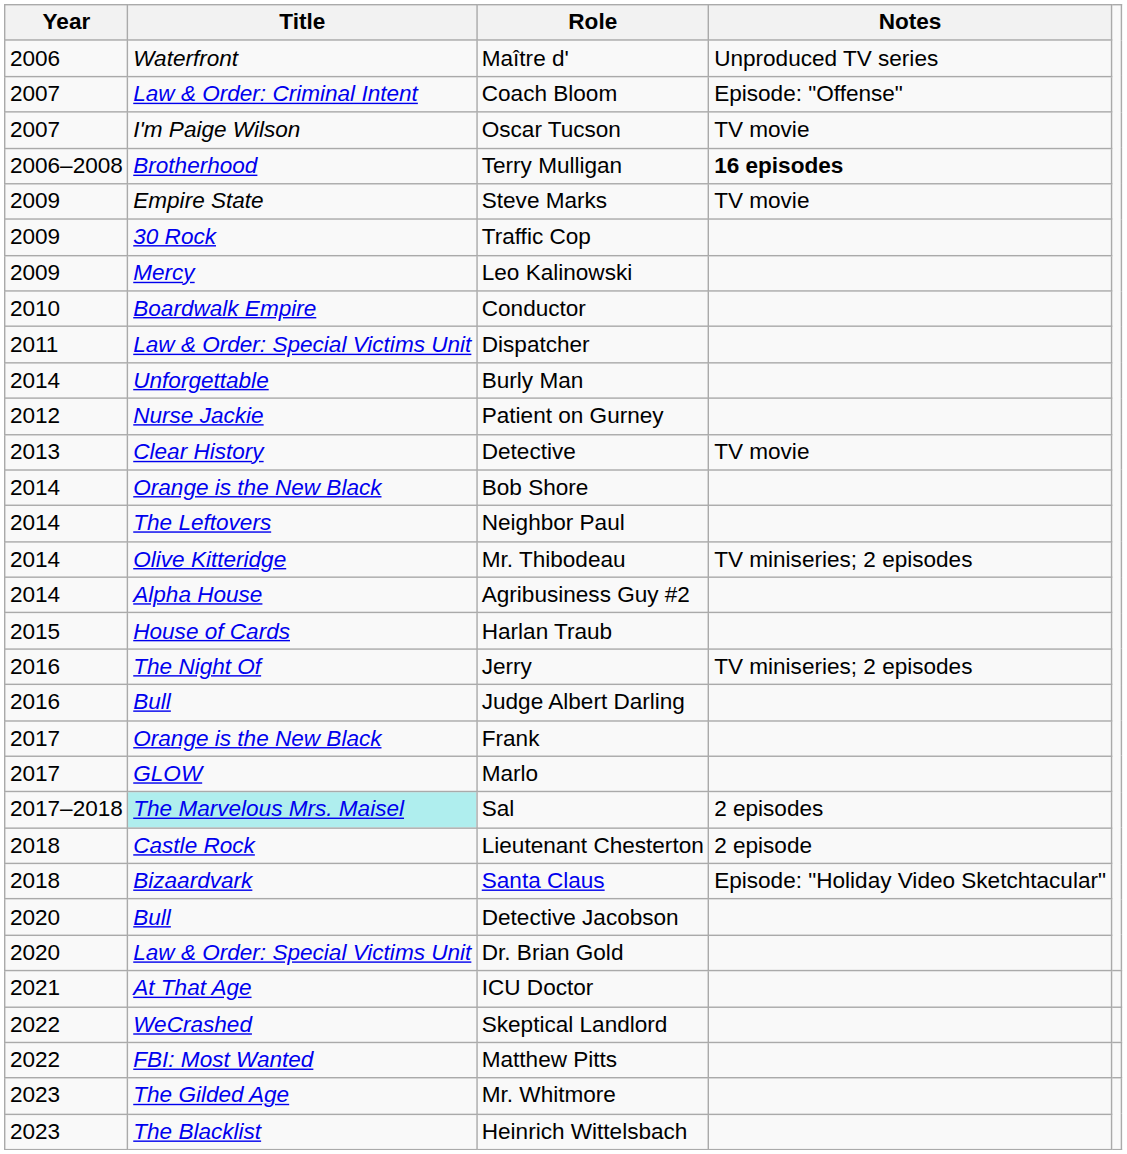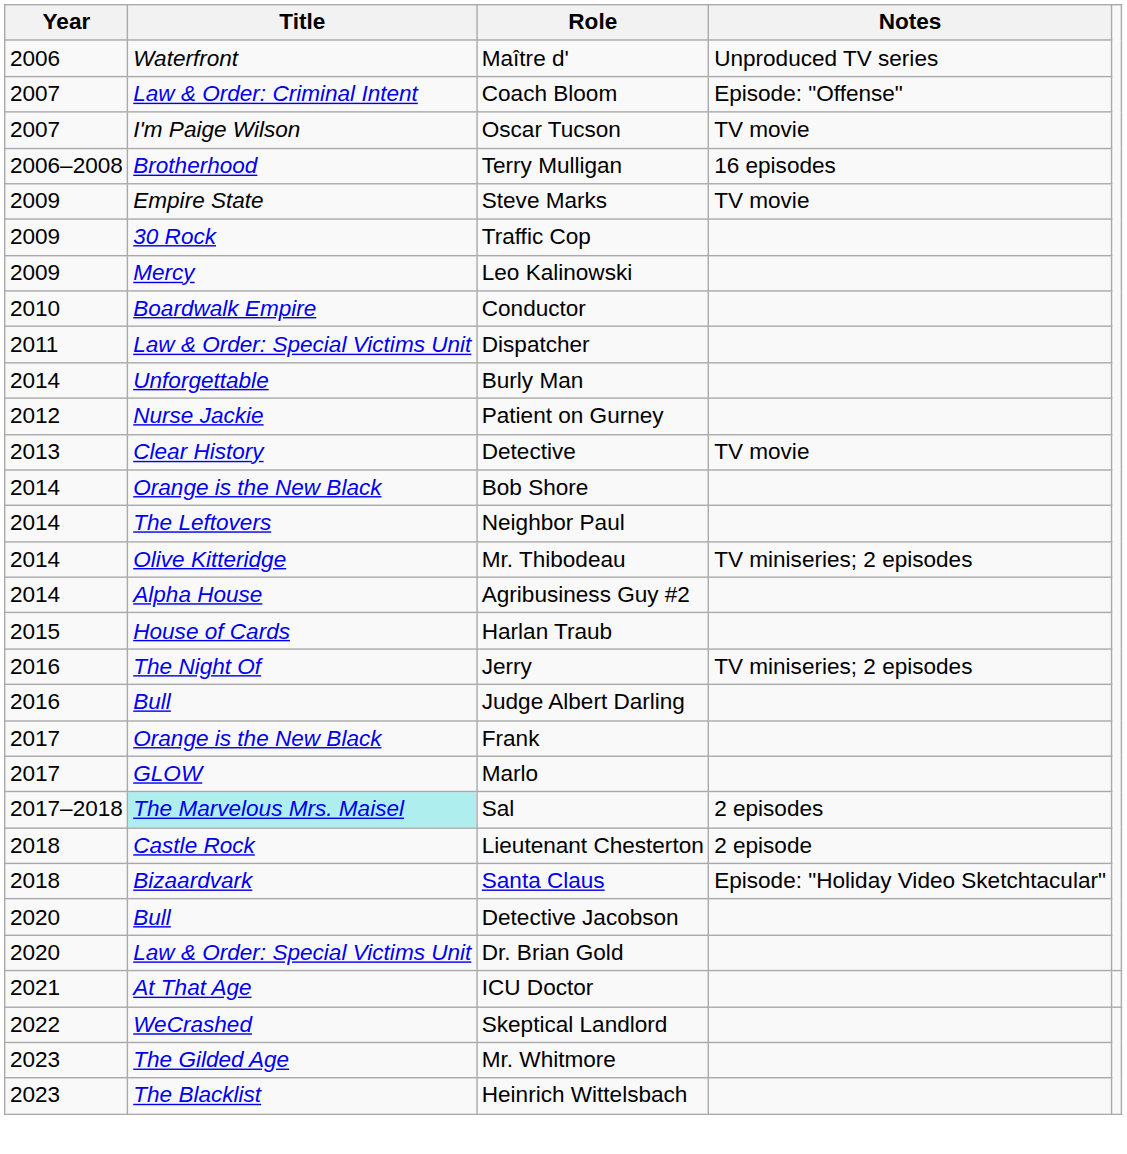 <table class="wikitable sortable">
 <tr>
 <th>Year</th>
 <th>Title</th>
 <th>Role</th>
 <th class="unsortable">Notes</th>
 </tr>
 <tr>
 <td>2006</td>
 <td><em>Waterfront</em></td>
 <td>Maître d'</td>
 <td>Unproduced TV series</td>
 </tr>
 <tr>
 <td>2007</td>
 <td><em><a href='#'>Law & Order: Criminal Intent</a></em></td>
 <td>Coach Bloom</td>
 <td>Episode: "Offense"</td>
 </tr>
 <tr>
 <td>2007</td>
 <td><em>I'm Paige Wilson</em></td>
 <td>Oscar Tucson</td>
 <td>TV movie</td>
 </tr>
 <tr>
 <td>2006–2008</td>
 <td><em><a href='#'>Brotherhood</a></em></td>
 <td>Terry Mulligan</td>
-<td><strong>16 episodes</strong></td>
+<td>16 episodes</td>
 </tr>
 <tr>
 <td>2009</td>
 <td><em>Empire State</em></td>
 <td>Steve Marks</td>
 <td>TV movie</td>
 </tr>
 <tr>
 <td>2009</td>
 <td><em><a href='#'>30 Rock</a></em></td>
 <td>Traffic Cop</td>
 <td></td>
 </tr>
 <tr>
 <td>2009</td>
 <td><em><a href='#'>Mercy</a></em></td>
 <td>Leo Kalinowski</td>
 <td></td>
 </tr>
 <tr>
 <td>2010</td>
 <td><em><a href='#'>Boardwalk Empire</a></em></td>
 <td>Conductor</td>
 <td></td>
 </tr>
 <tr>
 <td>2011</td>
 <td><em><a href='#'>Law & Order: Special Victims Unit</a></em></td>
 <td>Dispatcher</td>
 <td></td>
 </tr>
 <tr>
 <td>2014</td>
 <td><em><a href='#'>Unforgettable</a></em></td>
 <td>Burly Man</td>
 <td></td>
 </tr>
 <tr>
 <td>2012</td>
 <td><em><a href='#'>Nurse Jackie</a></em></td>
 <td>Patient on Gurney</td>
 <td></td>
 </tr>
 <tr>
 <td>2013</td>
 <td><em><a href='#'>Clear History</a></em></td>
 <td>Detective</td>
 <td>TV movie</td>
 </tr>
 <tr>
 <td>2014</td>
 <td><em><a href='#'>Orange is the New Black</a></em></td>
 <td>Bob Shore</td>
 <td></td>
 </tr>
 <tr>
 <td>2014</td>
 <td><em><a href='#'>The Leftovers</a></em></td>
 <td>Neighbor Paul</td>
 <td></td>
 </tr>
 <tr>
 <td>2014</td>
 <td><em><a href='#'>Olive Kitteridge</a></em></td>
 <td>Mr. Thibodeau</td>
 <td>TV miniseries; 2 episodes</td>
 </tr>
 <tr>
 <td>2014</td>
 <td><em><a href='#'>Alpha House</a></em></td>
 <td>Agribusiness Guy #2</td>
 <td></td>
 </tr>
 <tr>
 <td>2015</td>
 <td><em><a href='#'>House of Cards</a></em></td>
 <td>Harlan Traub</td>
 <td></td>
 </tr>
 <tr>
 <td>2016</td>
 <td><em><a href='#'>The Night Of</a></em></td>
 <td>Jerry</td>
 <td>TV miniseries; 2 episodes</td>
 </tr>
 <tr>
 <td>2016</td>
 <td><em><a href='#'>Bull</a></em></td>
 <td>Judge Albert Darling</td>
 <td></td>
 </tr>
 <tr>
 <td>2017</td>
 <td><em><a href='#'>Orange is the New Black</a></em></td>
 <td>Frank</td>
 <td></td>
 </tr>
 <tr>
 <td>2017</td>
 <td><em><a href='#'>GLOW</a></em></td>
 <td>Marlo</td>
 <td></td>
 </tr>
 <tr>
 <td>2017–2018</td>
 <td style="background: paleturquoise;"><em><a href='#'>The Marvelous Mrs. Maisel</a></em></td>
 <td>Sal</td>
 <td>2 episodes</td>
 </tr>
 <tr>
 <td>2018</td>
 <td><em><a href='#'>Castle Rock</a></em></td>
 <td>Lieutenant Chesterton</td>
 <td>2 episode</td>
 </tr>
 <tr>
 <td>2018</td>
 <td><em><a href='#'>Bizaardvark</a></em></td>
 <td><a href='#'>Santa Claus</a></td>
 <td>Episode: "Holiday Video Sketchtacular"</td>
 </tr>
 <tr>
 <td>2020</td>
 <td><em><a href='#'>Bull</a></em></td>
 <td>Detective Jacobson</td>
 <td></td>
 </tr>
 <tr>
 <td>2020</td>
 <td><em><a href='#'>Law & Order: Special Victims Unit</a></em></td>
 <td>Dr. Brian Gold</td>
 <td></td>
 </tr>
 <tr>
 <td>2021</td>
 <td><em><a href='#'>At That Age</a></em></td>
 <td>ICU Doctor</td>
 <td></td>
 <td></td>
 </tr>
 <tr>
 <td>2022</td>
 <td><em><a href='#'>WeCrashed</a></em></td>
 <td>Skeptical Landlord</td>
 <td></td>
 </tr>
 <tr>
-<td>2022</td>
-<td><em><a href='#'>FBI: Most Wanted</a></em></td>
-<td>Matthew Pitts</td>
-<td></td>
-<td></td>
-</tr>
-<tr>
 <td>2023</td>
 <td><em><a href='#'>The Gilded Age</a></em></td>
 <td>Mr. Whitmore</td>
 <td></td>
 </tr>
 <tr>
 <td>2023</td>
 <td><em><a href='#'>The Blacklist</a></em></td>
 <td>Heinrich Wittelsbach</td>
 <td></td>
 </tr>
 </table>
